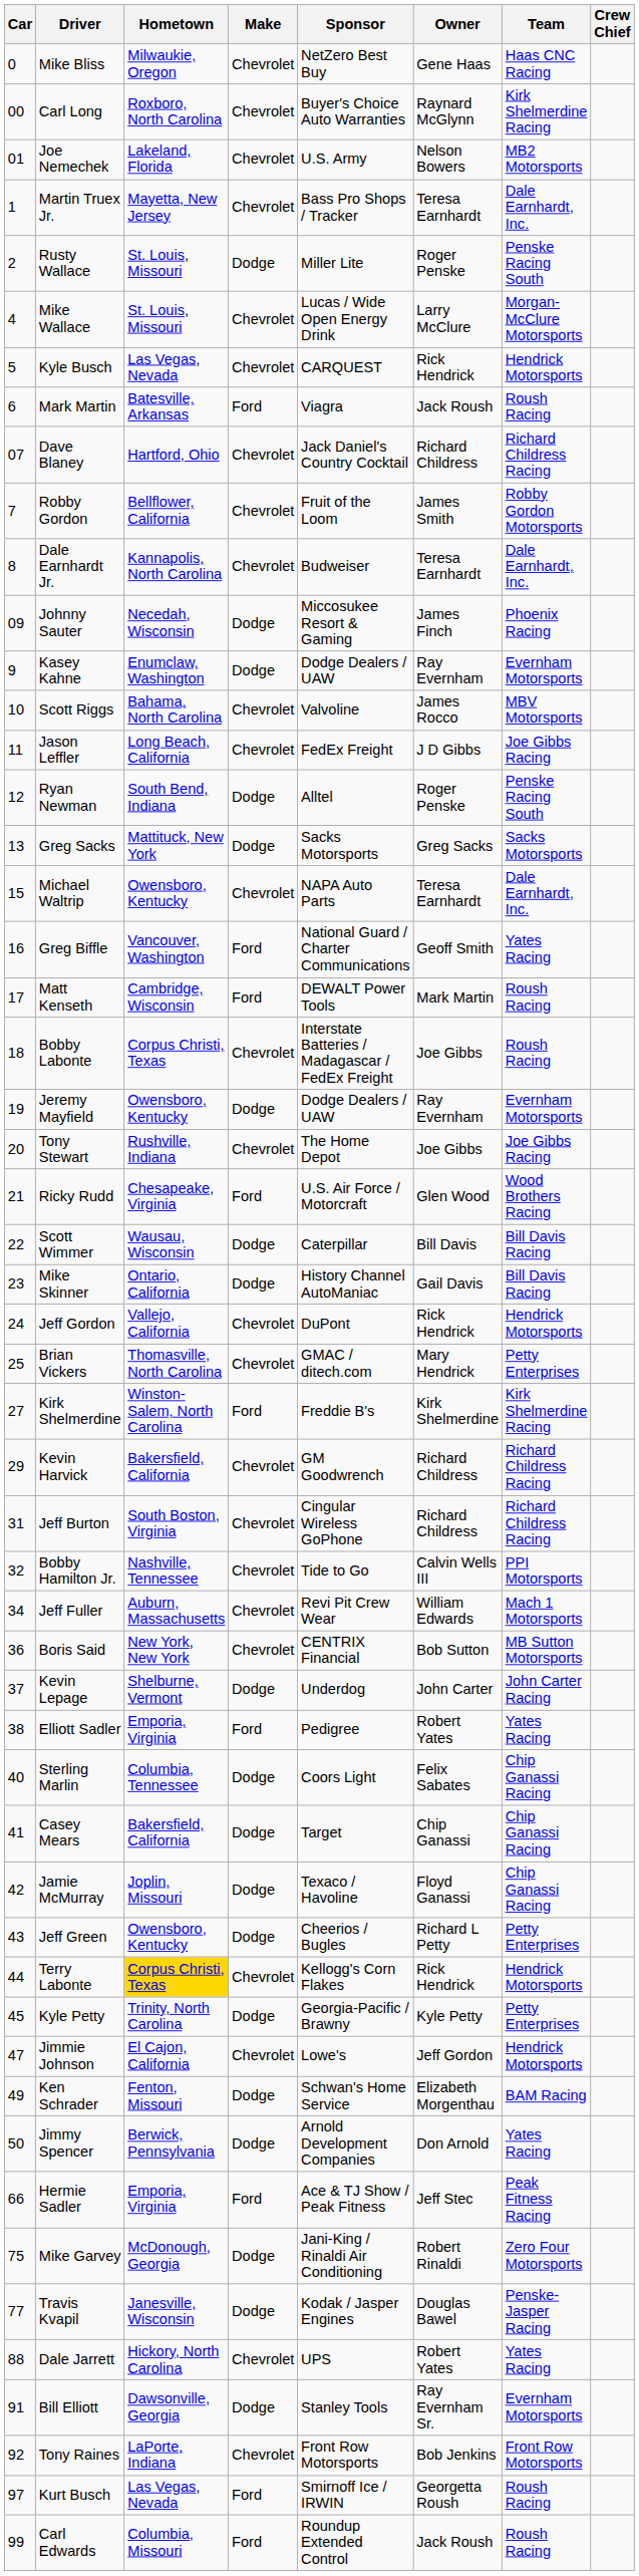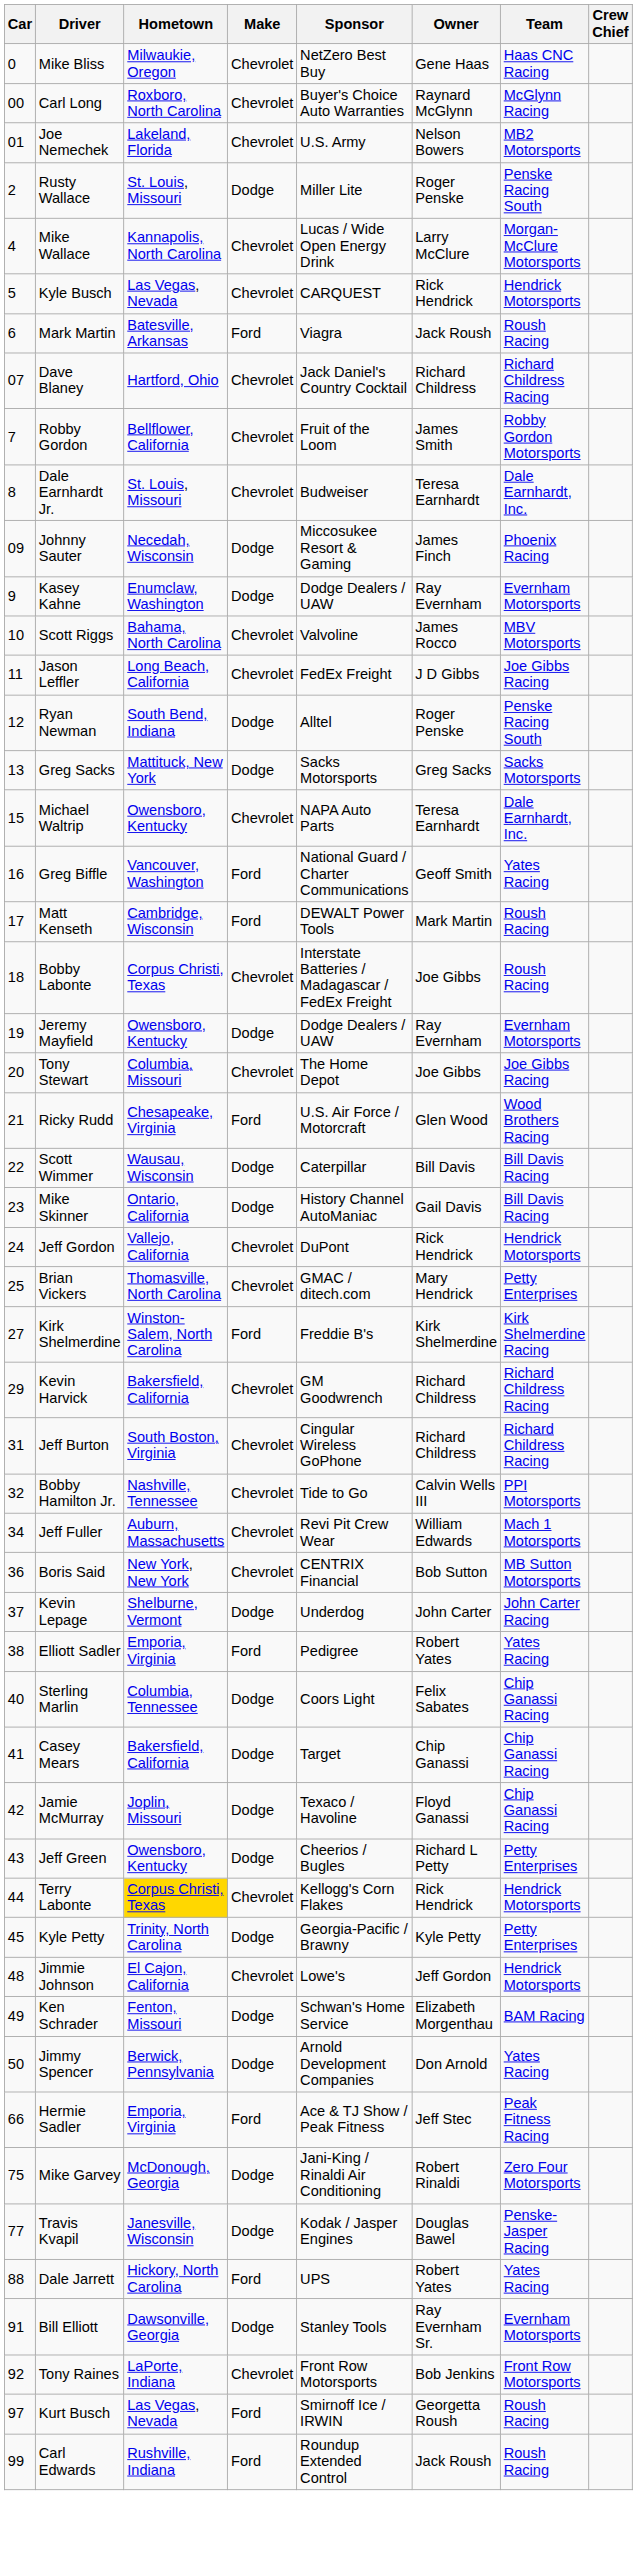 <table class="wikitable">
 <tr>
 <th colspan="1" rowspan="1">Car</th>
 <th colspan="1" rowspan="1"><abbr>Driver</abbr></th>
 <th colspan="1" rowspan="1"><abbr>Hometown</abbr></th>
 <th colspan="1" rowspan="1"><abbr>Make</abbr></th>
 <th colspan="1" rowspan="1"><abbr>Sponsor</abbr></th>
 <th colspan="1" rowspan="1">Owner</th>
 <th>Team</th>
 <th colspan="1" rowspan="1"><abbr>Crew Chief</abbr></th>
 </tr>
 <tr>
 <td>0</td>
 <td>Mike Bliss</td>
 <td><a href='#'>Milwaukie, Oregon</a></td>
 <td>Chevrolet</td>
 <td>NetZero Best Buy</td>
 <td>Gene Haas</td>
 <td><a href='#'>Haas CNC Racing</a></td>
 <td></td>
 </tr>
 <tr>
 <td>00</td>
 <td>Carl Long</td>
 <td><a href='#'>Roxboro, North Carolina</a></td>
 <td>Chevrolet</td>
 <td>Buyer's Choice Auto Warranties</td>
 <td>Raynard McGlynn</td>
-<td><a href='#'>Kirk Shelmerdine Racing</a></td>
+<td><a href='#'>McGlynn Racing</a></td>
 <td></td>
 </tr>
 <tr>
 <td>01</td>
 <td>Joe Nemechek</td>
 <td><a href='#'>Lakeland, Florida</a></td>
 <td>Chevrolet</td>
 <td>U.S. Army</td>
 <td>Nelson Bowers</td>
 <td><a href='#'>MB2 Motorsports</a></td>
-<td></td>
-</tr>
-<tr>
-<td>1</td>
-<td>Martin Truex Jr.</td>
-<td><a href='#'>Mayetta, New Jersey</a></td>
-<td>Chevrolet</td>
-<td>Bass Pro Shops / Tracker</td>
-<td>Teresa Earnhardt</td>
-<td><a href='#'>Dale Earnhardt, Inc.</a></td>
 <td></td>
 </tr>
 <tr>
 <td>2</td>
 <td>Rusty Wallace</td>
 <td><a href='#'>St. Louis</a>, <a href='#'>Missouri</a></td>
 <td>Dodge</td>
 <td>Miller Lite</td>
 <td>Roger Penske</td>
 <td><a href='#'>Penske Racing South</a></td>
 <td></td>
 </tr>
 <tr>
 <td>4</td>
 <td>Mike Wallace</td>
-<td><a href='#'>St. Louis</a>, <a href='#'>Missouri</a></td>
+<td><a href='#'>Kannapolis, North Carolina</a></td>
 <td>Chevrolet</td>
 <td>Lucas / Wide Open Energy Drink</td>
 <td>Larry McClure</td>
 <td><a href='#'>Morgan-McClure Motorsports</a></td>
 <td></td>
 </tr>
 <tr>
 <td>5</td>
 <td>Kyle Busch</td>
 <td><a href='#'>Las Vegas</a>, <a href='#'>Nevada</a></td>
 <td>Chevrolet</td>
 <td>CARQUEST</td>
 <td>Rick Hendrick</td>
 <td><a href='#'>Hendrick Motorsports</a></td>
 <td></td>
 </tr>
 <tr>
 <td>6</td>
 <td>Mark Martin</td>
 <td><a href='#'>Batesville, Arkansas</a></td>
 <td>Ford</td>
 <td>Viagra</td>
 <td>Jack Roush</td>
 <td><a href='#'>Roush Racing</a></td>
 <td></td>
 </tr>
 <tr>
 <td>07</td>
 <td>Dave Blaney</td>
 <td><a href='#'>Hartford, Ohio</a></td>
 <td>Chevrolet</td>
 <td>Jack Daniel's Country Cocktail</td>
 <td>Richard Childress</td>
 <td><a href='#'>Richard Childress Racing</a></td>
 <td></td>
 </tr>
 <tr>
 <td>7</td>
 <td>Robby Gordon</td>
 <td><a href='#'>Bellflower, California</a></td>
 <td>Chevrolet</td>
 <td>Fruit of the Loom</td>
 <td>James Smith</td>
 <td><a href='#'>Robby Gordon Motorsports</a></td>
 <td></td>
 </tr>
 <tr>
 <td>8</td>
 <td>Dale Earnhardt Jr.</td>
-<td><a href='#'>Kannapolis, North Carolina</a></td>
+<td><a href='#'>St. Louis</a>, <a href='#'>Missouri</a></td>
 <td>Chevrolet</td>
 <td>Budweiser</td>
 <td>Teresa Earnhardt</td>
 <td><a href='#'>Dale Earnhardt, Inc.</a></td>
 <td></td>
 </tr>
 <tr>
 <td>09</td>
 <td>Johnny Sauter</td>
 <td><a href='#'>Necedah, Wisconsin</a></td>
 <td>Dodge</td>
 <td>Miccosukee Resort & Gaming</td>
 <td>James Finch</td>
 <td><a href='#'>Phoenix Racing</a></td>
 <td></td>
 </tr>
 <tr>
 <td>9</td>
 <td>Kasey Kahne</td>
 <td><a href='#'>Enumclaw, Washington</a></td>
 <td>Dodge</td>
 <td>Dodge Dealers / UAW</td>
 <td>Ray Evernham</td>
 <td><a href='#'>Evernham Motorsports</a></td>
 <td></td>
 </tr>
 <tr>
 <td>10</td>
 <td>Scott Riggs</td>
 <td><a href='#'>Bahama, North Carolina</a></td>
 <td>Chevrolet</td>
 <td>Valvoline</td>
 <td>James Rocco</td>
 <td><a href='#'>MBV Motorsports</a></td>
 <td></td>
 </tr>
 <tr>
 <td>11</td>
 <td>Jason Leffler</td>
 <td><a href='#'>Long Beach, California</a></td>
 <td>Chevrolet</td>
 <td>FedEx Freight</td>
 <td>J D Gibbs</td>
 <td><a href='#'>Joe Gibbs Racing</a></td>
 <td></td>
 </tr>
 <tr>
 <td>12</td>
 <td>Ryan Newman</td>
 <td><a href='#'>South Bend, Indiana</a></td>
 <td>Dodge</td>
 <td>Alltel</td>
 <td>Roger Penske</td>
 <td><a href='#'>Penske Racing South</a></td>
 <td></td>
 </tr>
 <tr>
 <td>13</td>
 <td>Greg Sacks</td>
 <td><a href='#'>Mattituck, New York</a></td>
 <td>Dodge</td>
 <td>Sacks Motorsports</td>
 <td>Greg Sacks</td>
 <td><a href='#'>Sacks Motorsports</a></td>
 <td></td>
 </tr>
 <tr>
 <td>15</td>
 <td>Michael Waltrip</td>
 <td><a href='#'>Owensboro, Kentucky</a></td>
 <td>Chevrolet</td>
 <td>NAPA Auto Parts</td>
 <td>Teresa Earnhardt</td>
 <td><a href='#'>Dale Earnhardt, Inc.</a></td>
 <td></td>
 </tr>
 <tr>
 <td>16</td>
 <td>Greg Biffle</td>
 <td><a href='#'>Vancouver, Washington</a></td>
 <td>Ford</td>
 <td>National Guard / Charter Communications</td>
 <td>Geoff Smith</td>
 <td><a href='#'>Yates Racing</a></td>
 <td></td>
 </tr>
 <tr>
 <td>17</td>
 <td>Matt Kenseth</td>
 <td><a href='#'>Cambridge, Wisconsin</a></td>
 <td>Ford</td>
 <td>DEWALT Power Tools</td>
 <td>Mark Martin</td>
 <td><a href='#'>Roush Racing</a></td>
 <td></td>
 </tr>
 <tr>
 <td>18</td>
 <td>Bobby Labonte</td>
 <td><a href='#'>Corpus Christi, Texas</a></td>
 <td>Chevrolet</td>
 <td>Interstate Batteries / Madagascar / FedEx Freight</td>
 <td>Joe Gibbs</td>
 <td><a href='#'>Roush Racing</a></td>
 <td></td>
 </tr>
 <tr>
 <td>19</td>
 <td>Jeremy Mayfield</td>
 <td><a href='#'>Owensboro, Kentucky</a></td>
 <td>Dodge</td>
 <td>Dodge Dealers / UAW</td>
 <td>Ray Evernham</td>
 <td><a href='#'>Evernham Motorsports</a></td>
 <td></td>
 </tr>
 <tr>
 <td>20</td>
 <td>Tony Stewart</td>
-<td><a href='#'>Rushville, Indiana</a></td>
+<td><a href='#'>Columbia, Missouri</a></td>
 <td>Chevrolet</td>
 <td>The Home Depot</td>
 <td>Joe Gibbs</td>
 <td><a href='#'>Joe Gibbs Racing</a></td>
 <td></td>
 </tr>
 <tr>
 <td>21</td>
 <td>Ricky Rudd</td>
 <td><a href='#'>Chesapeake, Virginia</a></td>
 <td>Ford</td>
 <td>U.S. Air Force / Motorcraft</td>
 <td>Glen Wood</td>
 <td><a href='#'>Wood Brothers Racing</a></td>
 <td></td>
 </tr>
 <tr>
 <td>22</td>
 <td>Scott Wimmer</td>
 <td><a href='#'>Wausau, Wisconsin</a></td>
 <td>Dodge</td>
 <td>Caterpillar</td>
 <td>Bill Davis</td>
 <td><a href='#'>Bill Davis Racing</a></td>
 <td></td>
 </tr>
 <tr>
 <td>23</td>
 <td>Mike Skinner</td>
 <td><a href='#'>Ontario, California</a></td>
 <td>Dodge</td>
 <td>History Channel AutoManiac</td>
 <td>Gail Davis</td>
 <td><a href='#'>Bill Davis Racing</a></td>
 <td></td>
 </tr>
 <tr>
 <td>24</td>
 <td>Jeff Gordon</td>
 <td><a href='#'>Vallejo, California</a></td>
 <td>Chevrolet</td>
 <td>DuPont</td>
 <td>Rick Hendrick</td>
 <td><a href='#'>Hendrick Motorsports</a></td>
 <td></td>
 </tr>
 <tr>
 <td>25</td>
 <td>Brian Vickers</td>
 <td><a href='#'>Thomasville, North Carolina</a></td>
 <td>Chevrolet</td>
 <td>GMAC / ditech.com</td>
 <td>Mary Hendrick</td>
 <td><a href='#'>Petty Enterprises</a></td>
 <td></td>
 </tr>
 <tr>
 <td>27</td>
 <td>Kirk Shelmerdine</td>
 <td><a href='#'>Winston-Salem, North Carolina</a></td>
 <td>Ford</td>
 <td>Freddie B's</td>
 <td>Kirk Shelmerdine</td>
 <td><a href='#'>Kirk Shelmerdine Racing</a></td>
 <td></td>
 </tr>
 <tr>
 <td>29</td>
 <td>Kevin Harvick</td>
 <td><a href='#'>Bakersfield, California</a></td>
 <td>Chevrolet</td>
 <td>GM Goodwrench</td>
 <td>Richard Childress</td>
 <td><a href='#'>Richard Childress Racing</a></td>
 <td></td>
 </tr>
 <tr>
 <td>31</td>
 <td>Jeff Burton</td>
 <td><a href='#'>South Boston, Virginia</a></td>
 <td>Chevrolet</td>
 <td>Cingular Wireless GoPhone</td>
 <td>Richard Childress</td>
 <td><a href='#'>Richard Childress Racing</a></td>
 <td></td>
 </tr>
 <tr>
 <td>32</td>
 <td>Bobby Hamilton Jr.</td>
 <td><a href='#'>Nashville, Tennessee</a></td>
 <td>Chevrolet</td>
 <td>Tide to Go</td>
 <td>Calvin Wells III</td>
 <td><a href='#'>PPI Motorsports</a></td>
 <td></td>
 </tr>
 <tr>
 <td>34</td>
 <td>Jeff Fuller</td>
 <td><a href='#'>Auburn, Massachusetts</a></td>
 <td>Chevrolet</td>
 <td>Revi Pit Crew Wear</td>
 <td>William Edwards</td>
 <td><a href='#'>Mach 1 Motorsports</a></td>
 <td></td>
 </tr>
 <tr>
 <td>36</td>
 <td>Boris Said</td>
 <td><a href='#'>New York</a>, <a href='#'>New York</a></td>
 <td>Chevrolet</td>
 <td>CENTRIX Financial</td>
 <td>Bob Sutton</td>
 <td><a href='#'>MB Sutton Motorsports</a></td>
 <td></td>
 </tr>
 <tr>
 <td>37</td>
 <td>Kevin Lepage</td>
 <td><a href='#'>Shelburne, Vermont</a></td>
 <td>Dodge</td>
 <td>Underdog</td>
 <td>John Carter</td>
 <td><a href='#'>John Carter Racing</a></td>
 <td></td>
 </tr>
 <tr>
 <td>38</td>
 <td>Elliott Sadler</td>
 <td><a href='#'>Emporia, Virginia</a></td>
 <td>Ford</td>
 <td>Pedigree</td>
 <td>Robert Yates</td>
 <td><a href='#'>Yates Racing</a></td>
 <td></td>
 </tr>
 <tr>
 <td>40</td>
 <td>Sterling Marlin</td>
 <td><a href='#'>Columbia, Tennessee</a></td>
 <td>Dodge</td>
 <td>Coors Light</td>
 <td>Felix Sabates</td>
 <td><a href='#'>Chip Ganassi Racing</a></td>
 <td></td>
 </tr>
 <tr>
 <td>41</td>
 <td>Casey Mears</td>
 <td><a href='#'>Bakersfield, California</a></td>
 <td>Dodge</td>
 <td>Target</td>
 <td>Chip Ganassi</td>
 <td><a href='#'>Chip Ganassi Racing</a></td>
 <td></td>
 </tr>
 <tr>
 <td>42</td>
 <td>Jamie McMurray</td>
 <td><a href='#'>Joplin, Missouri</a></td>
 <td>Dodge</td>
 <td>Texaco / Havoline</td>
 <td>Floyd Ganassi</td>
 <td><a href='#'>Chip Ganassi Racing</a></td>
 <td></td>
 </tr>
 <tr>
 <td>43</td>
 <td>Jeff Green</td>
 <td><a href='#'>Owensboro, Kentucky</a></td>
 <td>Dodge</td>
 <td>Cheerios / Bugles</td>
 <td>Richard L Petty</td>
 <td><a href='#'>Petty Enterprises</a></td>
 <td></td>
 </tr>
 <tr>
 <td>44</td>
 <td>Terry Labonte</td>
 <td style="background: gold;"><a href='#'>Corpus Christi, Texas</a></td>
 <td>Chevrolet</td>
 <td>Kellogg's Corn Flakes</td>
 <td>Rick Hendrick</td>
 <td><a href='#'>Hendrick Motorsports</a></td>
 <td></td>
 </tr>
 <tr>
 <td>45</td>
 <td>Kyle Petty</td>
 <td><a href='#'>Trinity, North Carolina</a></td>
 <td>Dodge</td>
 <td>Georgia-Pacific / Brawny</td>
 <td>Kyle Petty</td>
 <td><a href='#'>Petty Enterprises</a></td>
 <td></td>
 </tr>
 <tr>
-<td>47</td>
+<td>48</td>
 <td>Jimmie Johnson</td>
 <td><a href='#'>El Cajon, California</a></td>
 <td>Chevrolet</td>
 <td>Lowe's</td>
 <td>Jeff Gordon</td>
 <td><a href='#'>Hendrick Motorsports</a></td>
 <td></td>
 </tr>
 <tr>
 <td>49</td>
 <td>Ken Schrader</td>
 <td><a href='#'>Fenton, Missouri</a></td>
 <td>Dodge</td>
 <td>Schwan's Home Service</td>
 <td>Elizabeth Morgenthau</td>
 <td><a href='#'>BAM Racing</a></td>
 <td></td>
 </tr>
 <tr>
 <td>50</td>
 <td>Jimmy Spencer</td>
 <td><a href='#'>Berwick, Pennsylvania</a></td>
 <td>Dodge</td>
 <td>Arnold Development Companies</td>
 <td>Don Arnold</td>
 <td><a href='#'>Yates Racing</a></td>
 <td></td>
 </tr>
 <tr>
 <td>66</td>
 <td>Hermie Sadler</td>
 <td><a href='#'>Emporia, Virginia</a></td>
 <td>Ford</td>
 <td>Ace & TJ Show / Peak Fitness</td>
 <td>Jeff Stec</td>
 <td><a href='#'>Peak Fitness Racing</a></td>
 <td></td>
 </tr>
 <tr>
 <td>75</td>
 <td>Mike Garvey</td>
 <td><a href='#'>McDonough, Georgia</a></td>
 <td>Dodge</td>
 <td>Jani-King / Rinaldi Air Conditioning</td>
 <td>Robert Rinaldi</td>
 <td><a href='#'>Zero Four Motorsports</a></td>
 <td></td>
 </tr>
 <tr>
 <td>77</td>
 <td>Travis Kvapil</td>
 <td><a href='#'>Janesville, Wisconsin</a></td>
 <td>Dodge</td>
 <td>Kodak / Jasper Engines</td>
 <td>Douglas Bawel</td>
 <td><a href='#'>Penske-Jasper Racing</a></td>
 <td></td>
 </tr>
 <tr>
 <td>88</td>
 <td>Dale Jarrett</td>
 <td><a href='#'>Hickory, North Carolina</a></td>
-<td>Chevrolet</td>
+<td>Ford</td>
 <td>UPS</td>
 <td>Robert Yates</td>
 <td><a href='#'>Yates Racing</a></td>
 <td></td>
 </tr>
 <tr>
 <td>91</td>
 <td>Bill Elliott</td>
 <td><a href='#'>Dawsonville, Georgia</a></td>
 <td>Dodge</td>
 <td>Stanley Tools</td>
 <td>Ray Evernham Sr.</td>
 <td><a href='#'>Evernham Motorsports</a></td>
 <td></td>
 </tr>
 <tr>
 <td>92</td>
 <td>Tony Raines</td>
 <td><a href='#'>LaPorte, Indiana</a></td>
 <td>Chevrolet</td>
 <td>Front Row Motorsports</td>
 <td>Bob Jenkins</td>
 <td><a href='#'>Front Row Motorsports</a></td>
 <td></td>
 </tr>
 <tr>
 <td>97</td>
 <td>Kurt Busch</td>
 <td><a href='#'>Las Vegas</a>, <a href='#'>Nevada</a></td>
 <td>Ford</td>
 <td>Smirnoff Ice / IRWIN</td>
 <td>Georgetta Roush</td>
 <td><a href='#'>Roush Racing</a></td>
 <td></td>
 </tr>
 <tr>
 <td>99</td>
 <td>Carl Edwards</td>
-<td><a href='#'>Columbia, Missouri</a></td>
+<td><a href='#'>Rushville, Indiana</a></td>
 <td>Ford</td>
 <td>Roundup Extended Control</td>
 <td>Jack Roush</td>
 <td><a href='#'>Roush Racing</a></td>
 <td></td>
 </tr>
 </table>
